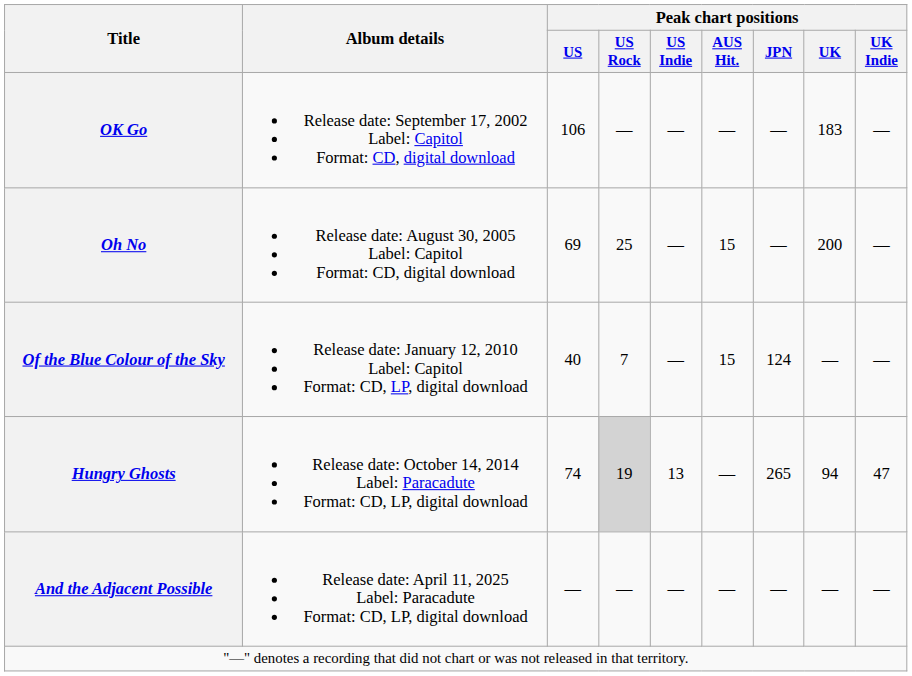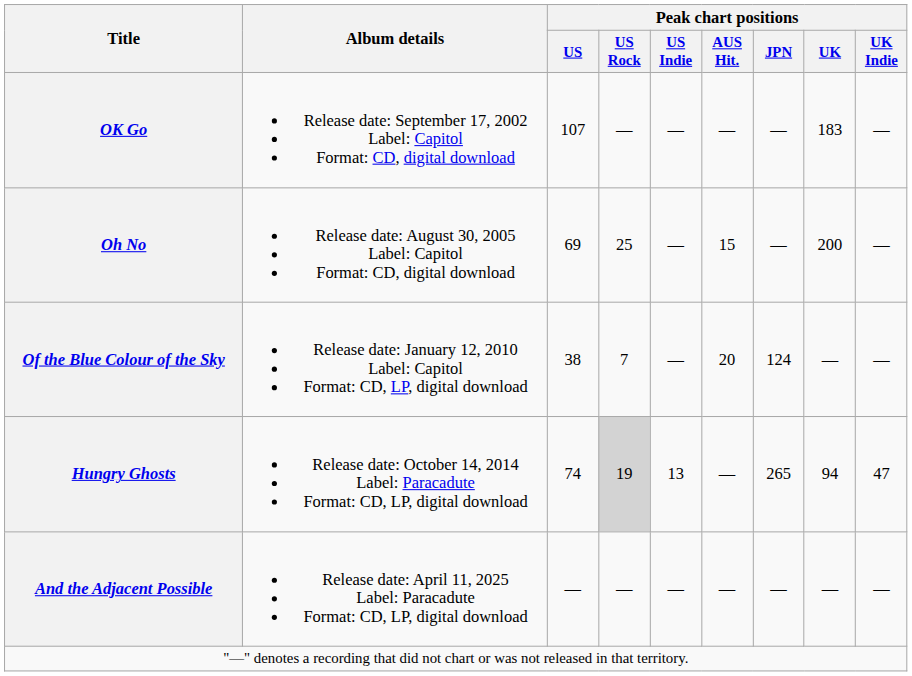 <table class="wikitable plainrowheaders" style="text-align:center;" border="1">
 <tr>
 <th scope="col" rowspan="2" style="width:14em;">Title</th>
 <th scope="col" rowspan="2" style="width:18em;">Album details</th>
 <th scope="col" colspan="7">Peak chart positions</th>
 </tr>
 <tr>
 <th scope="col" style="width:3em;font-size:90%;"><a href='#'>US</a><br></th>
 <th scope="col" style="width:3em;font-size:90%;"><a href='#'>US<br>Rock</a><br></th>
 <th scope="col" style="width:3em;font-size:90%;"><a href='#'>US<br>Indie</a><br></th>
 <th scope="col" style="width:3em;font-size:90%;"><a href='#'>AUS<br>Hit.</a><br></th>
 <th scope="col" style="width:3em;font-size:90%;"><a href='#'>JPN</a><br></th>
 <th scope="col" style="width:3em;font-size:90%;"><a href='#'>UK</a><br></th>
 <th scope="col" style="width:3em;font-size:90%;"><a href='#'>UK<br>Indie</a><br></th>
 </tr>
 <tr>
 <th scope="row"><em><a href='#'>OK Go</a></em></th>
 <td><br><ul><li>Release date: September 17, 2002</li><li>Label: <a href='#'>Capitol</a></li><li>Format: <a href='#'>CD</a>, <a href='#'>digital download</a></li></ul></td>
-<td>106</td>
+<td>107</td>
 <td>—</td>
 <td>—</td>
 <td>—</td>
 <td>—</td>
 <td>183</td>
 <td>—</td>
 </tr>
 <tr>
 <th scope="row"><em><a href='#'>Oh No</a></em></th>
 <td><br><ul><li>Release date: August 30, 2005</li><li>Label: Capitol</li><li>Format: CD, digital download</li></ul></td>
 <td>69</td>
 <td>25</td>
 <td>—</td>
 <td>15</td>
 <td>—</td>
 <td>200</td>
 <td>—</td>
 </tr>
 <tr>
 <th scope="row"><em><a href='#'>Of the Blue Colour of the Sky</a></em></th>
 <td><br><ul><li>Release date: January 12, 2010</li><li>Label: Capitol</li><li>Format: CD, <a href='#'>LP</a>, digital download</li></ul></td>
-<td>40</td>
+<td>38</td>
 <td>7</td>
 <td>—</td>
-<td>15</td>
+<td>20</td>
 <td>124</td>
 <td>—</td>
 <td>—</td>
 </tr>
 <tr>
 <th scope="row"><em><a href='#'>Hungry Ghosts</a></em></th>
 <td><br><ul><li>Release date: October 14, 2014</li><li>Label: <a href='#'>Paracadute</a></li><li>Format: CD, LP, digital download</li></ul></td>
 <td>74</td>
 <td style="background: lightgrey;">19</td>
 <td>13</td>
 <td>—</td>
 <td>265</td>
 <td>94</td>
 <td>47</td>
 </tr>
 <tr>
 <th scope="row"><em><a href='#'>And the Adjacent Possible</a></em></th>
 <td><br><ul><li>Release date: April 11, 2025</li><li>Label: Paracadute</li><li>Format: CD, LP, digital download</li></ul></td>
 <td>—</td>
 <td>—</td>
 <td>—</td>
 <td>—</td>
 <td>—</td>
 <td>—</td>
 <td>—</td>
 </tr>
 <tr>
 <td colspan="10" style="font-size:90%">"—" denotes a recording that did not chart or was not released in that territory.</td>
 </tr>
 </table>
